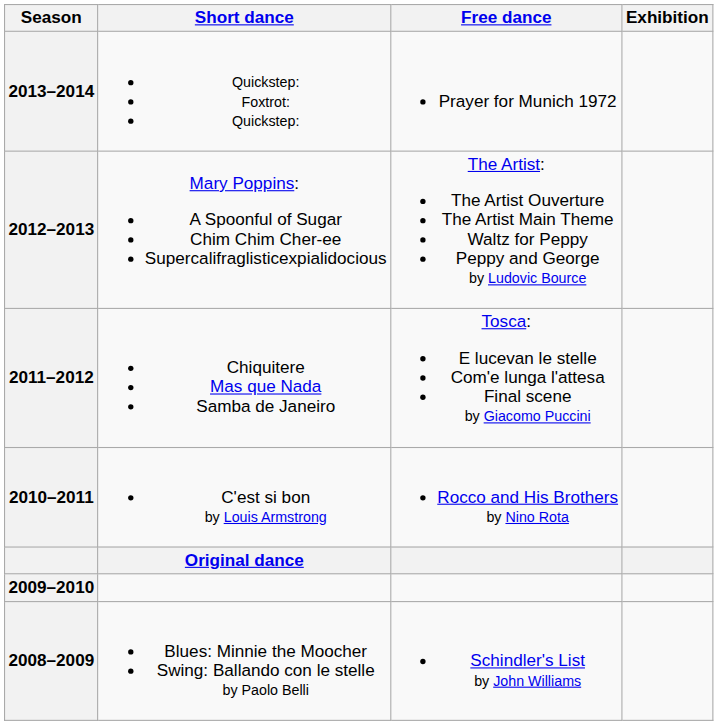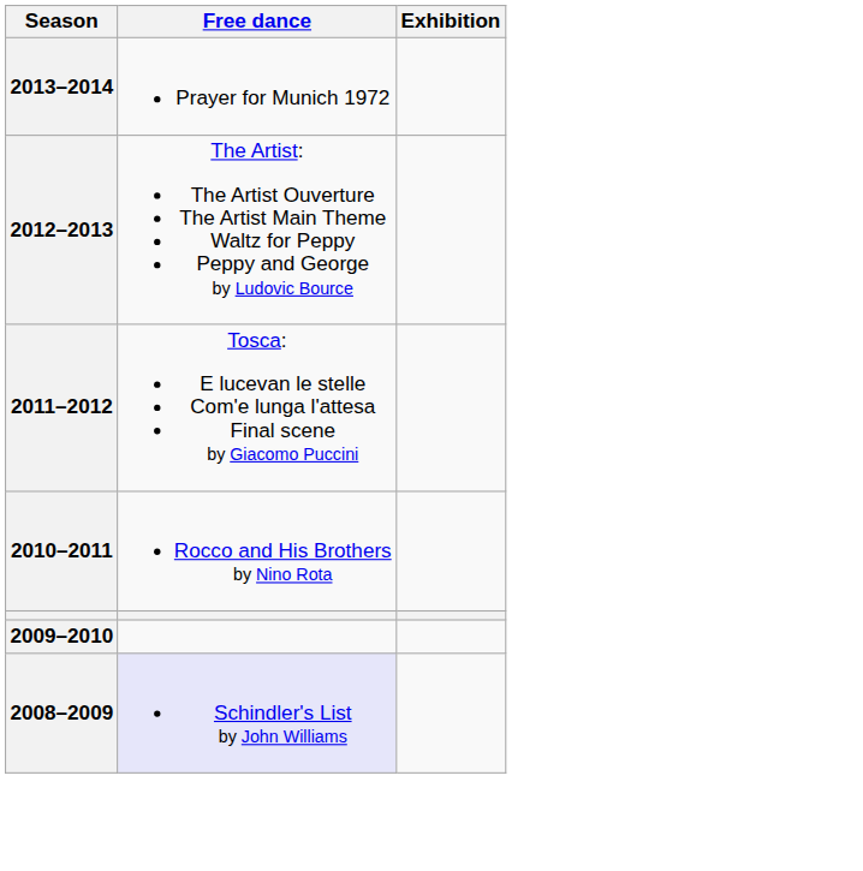 <table class="wikitable" style="text-align:center">
 <tr>
 <th>Season</th>
-<th><a href='#'>Short dance</a></th>
 <th><a href='#'>Free dance</a></th>
 <th>Exhibition</th>
 </tr>
 <tr>
 <th>2013–2014 <br> </th>
-<td><br><ul><li><small>Quickstep:</small></li><li><small>Foxtrot:</small></li><li><small>Quickstep:</small></li></ul></td>
 <td><br><ul><li>Prayer for Munich 1972</li></ul></td>
 <td></td>
 </tr>
 <tr>
 <th>2012–2013 <br> </th>
-<td><a href='#'>Mary Poppins</a>:<br><ul><li>A Spoonful of Sugar</li><li>Chim Chim Cher-ee</li><li>Supercalifraglisticexpialidocious</li></ul></td>
 <td><a href='#'>The Artist</a>:<br><ul><li>The Artist Ouverture</li><li>The Artist Main Theme</li><li>Waltz for Peppy</li><li>Peppy and George <br><small> by <a href='#'>Ludovic Bource</a> </small></li></ul></td>
 <td></td>
 </tr>
 <tr>
 <th>2011–2012 <br> </th>
-<td><br><ul><li>Chiquitere</li><li><a href='#'>Mas que Nada</a></li><li>Samba de Janeiro</li></ul></td>
 <td><a href='#'>Tosca</a>:<br><ul><li>E lucevan le stelle</li><li>Com'e lunga l'attesa</li><li>Final scene <br><small> by <a href='#'>Giacomo Puccini</a> </small></li></ul></td>
 <td></td>
 </tr>
 <tr>
 <th>2010–2011</th>
-<td><br><ul><li>C'est si bon <br><small> by <a href='#'>Louis Armstrong</a> </small></li></ul></td>
 <td><br><ul><li><a href='#'>Rocco and His Brothers</a> <br><small> by <a href='#'>Nino Rota</a> </small></li></ul></td>
 <td></td>
 </tr>
 <tr>
 <th></th>
-<th><a href='#'>Original dance</a></th>
 <th></th>
 <th></th>
 </tr>
 <tr>
 <th>2009–2010</th>
 <td></td>
 <td></td>
-<td></td>
 </tr>
 <tr>
 <th>2008–2009 <br> </th>
-<td><br><ul><li>Blues: Minnie the Moocher</li><li>Swing: Ballando con le stelle <br><small> by Paolo Belli </small></li></ul></td>
-<td><br><ul><li><a href='#'>Schindler's List</a> <br><small> by <a href='#'>John Williams</a> </small></li></ul></td>
+<td style="background: lavender;"><br><ul><li><a href='#'>Schindler's List</a> <br><small> by <a href='#'>John Williams</a> </small></li></ul></td>
 <td></td>
 </tr>
 </table>
